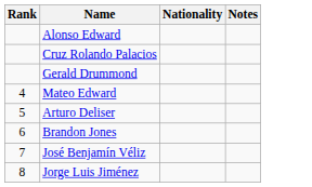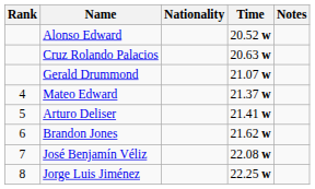 <table class="wikitable sortable" style="text-align:center">
 <tr>
 <th>Rank</th>
 <th>Name</th>
 <th>Nationality</th>
+<th>Time</th>
 <th>Notes</th>
 </tr>
 <tr>
 <td></td>
 <td align=left><a href='#'>Alonso Edward</a></td>
 <td align=left></td>
+<td>20.52 <strong>w</strong></td>
 <td></td>
 </tr>
 <tr>
 <td></td>
 <td align=left><a href='#'>Cruz Rolando Palacios</a></td>
 <td align=left></td>
+<td>20.63 <strong>w</strong></td>
 <td></td>
 </tr>
 <tr>
 <td></td>
 <td align=left><a href='#'>Gerald Drummond</a></td>
 <td align=left></td>
+<td>21.07 <strong>w</strong></td>
 <td></td>
 </tr>
 <tr>
 <td>4</td>
 <td align=left><a href='#'>Mateo Edward</a></td>
 <td align=left></td>
+<td>21.37 <strong>w</strong></td>
 <td></td>
 </tr>
 <tr>
 <td>5</td>
 <td align=left><a href='#'>Arturo Deliser</a></td>
 <td align=left></td>
+<td>21.41 <strong>w</strong></td>
 <td></td>
 </tr>
 <tr>
 <td>6</td>
 <td align=left><a href='#'>Brandon Jones</a></td>
 <td align=left></td>
+<td>21.62 <strong>w</strong></td>
 <td></td>
 </tr>
 <tr>
 <td>7</td>
 <td align=left><a href='#'>José Benjamín Véliz</a></td>
 <td align=left></td>
+<td>22.08 <strong>w</strong></td>
 <td></td>
 </tr>
 <tr>
 <td>8</td>
 <td align=left><a href='#'>Jorge Luis Jiménez</a></td>
 <td align=left></td>
+<td>22.25 <strong>w</strong></td>
 <td></td>
 </tr>
 </table>
